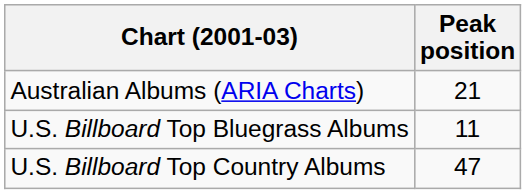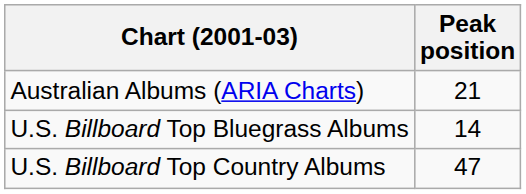 <table class="wikitable">
 <tr>
 <th>Chart (2001-03)</th>
 <th>Peak<br>position</th>
 </tr>
 <tr>
 <td>Australian Albums (<a href='#'>ARIA Charts</a>)</td>
 <td align="center">21</td>
 </tr>
 <tr>
 <td>U.S. <em>Billboard</em> Top Bluegrass Albums</td>
-<td align="center">11</td>
+<td align="center">14</td>
 </tr>
 <tr>
 <td>U.S. <em>Billboard</em> Top Country Albums</td>
 <td align="center">47</td>
 </tr>
 </table>
